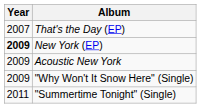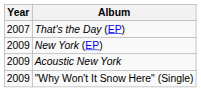 <table class="wikitable">
 <tr>
 <th style="text-align:center;">Year</th>
 <th style="text-align:center;">Album</th>
 </tr>
 <tr>
 <td>2007</td>
 <td><em>That's the Day</em> (<a href='#'>EP</a>)</td>
 </tr>
 <tr>
-<td><strong>2009</strong></td>
+<td>2009</td>
 <td><em>New York</em> (<a href='#'>EP</a>)</td>
 </tr>
 <tr>
 <td>2009</td>
 <td><em>Acoustic New York</em></td>
 </tr>
 <tr>
 <td>2009</td>
 <td>"Why Won't It Snow Here" (Single)</td>
 </tr>
-<tr>
-<td>2011</td>
-<td>"Summertime Tonight" (Single)</td>
-</tr>
 </table>
